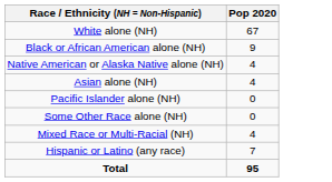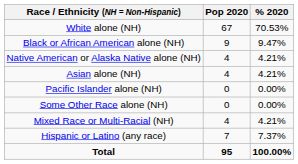 <table class="wikitable" style="text-align:center;">
 <tr>
 <th>Race / Ethnicity <small>(<em>NH = Non-Hispanic</em>)</small></th>
 <th>Pop 2020</th>
+<th>% 2020</th>
 </tr>
 <tr>
 <td><a href='#'>White</a> alone (NH)</td>
 <td>67</td>
+<td>70.53%</td>
 </tr>
 <tr>
 <td><a href='#'>Black or African American</a> alone (NH)</td>
 <td>9</td>
+<td>9.47%</td>
 </tr>
 <tr>
 <td><a href='#'>Native American</a> or <a href='#'>Alaska Native</a> alone (NH)</td>
 <td>4</td>
+<td>4.21%</td>
 </tr>
 <tr>
 <td><a href='#'>Asian</a> alone (NH)</td>
 <td>4</td>
+<td>4.21%</td>
 </tr>
 <tr>
 <td><a href='#'>Pacific Islander</a> alone (NH)</td>
 <td>0</td>
+<td>0.00%</td>
 </tr>
 <tr>
 <td><a href='#'>Some Other Race</a> alone (NH)</td>
 <td>0</td>
+<td>0.00%</td>
 </tr>
 <tr>
 <td><a href='#'>Mixed Race or Multi-Racial</a> (NH)</td>
 <td>4</td>
+<td>4.21%</td>
 </tr>
 <tr>
 <td><a href='#'>Hispanic or Latino</a> (any race)</td>
 <td>7</td>
+<td>7.37%</td>
 </tr>
 <tr>
 <td><strong>Total</strong></td>
 <td><strong>95</strong></td>
+<td><strong>100.00%</strong></td>
 </tr>
 </table>
